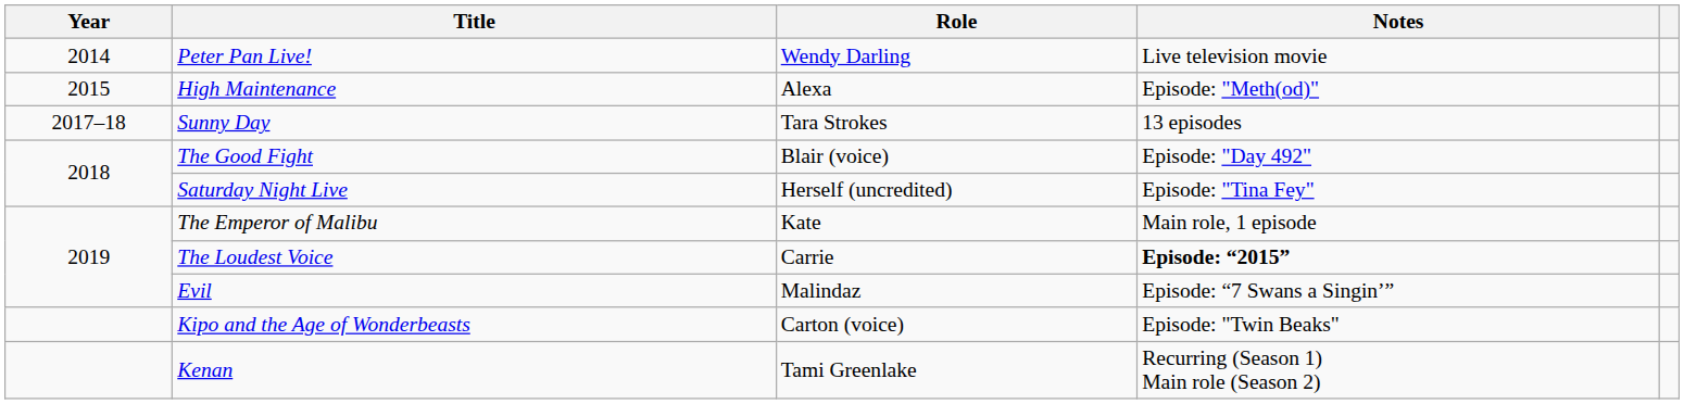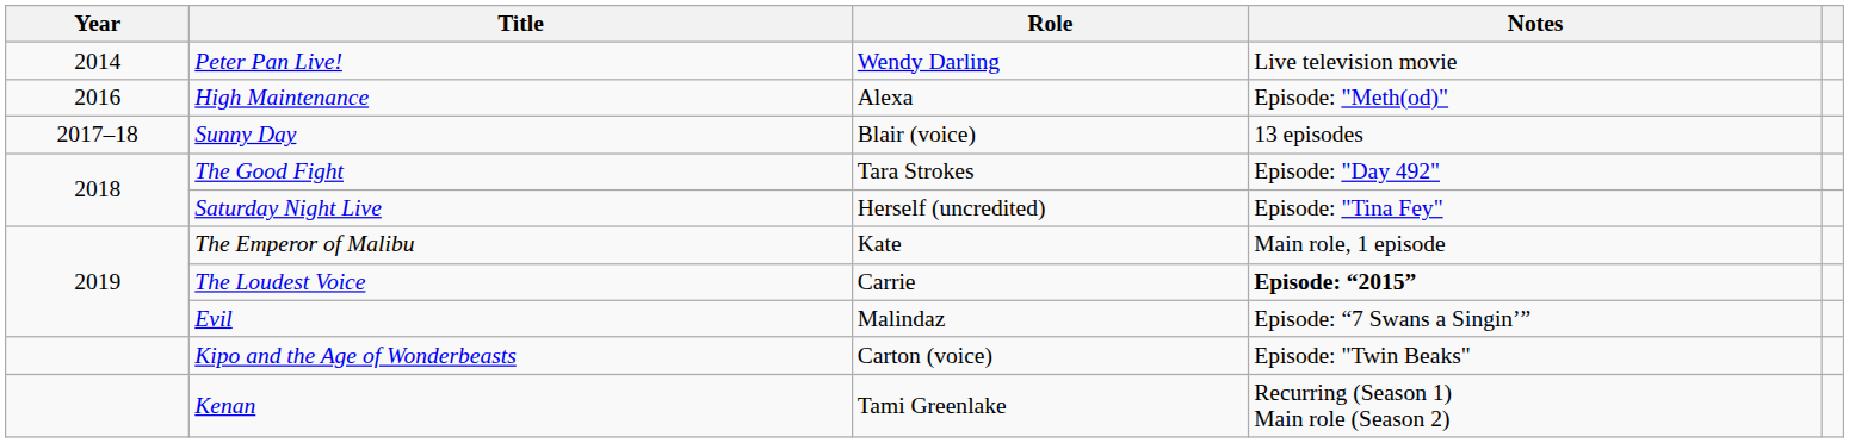 <table class="wikitable sortable" style="width:100%;">
 <tr>
 <th>Year</th>
 <th>Title</th>
 <th>Role</th>
 <th>Notes</th>
 <th></th>
 </tr>
 <tr>
 <td align="center">2014</td>
 <td><em><a href='#'>Peter Pan Live!</a></em></td>
 <td><a href='#'>Wendy Darling</a></td>
 <td>Live television movie</td>
 <td></td>
 </tr>
 <tr>
-<td align="center">2015</td>
+<td align="center">2016</td>
 <td><em><a href='#'>High Maintenance</a></em></td>
 <td>Alexa</td>
 <td>Episode: <a href='#'>"Meth(od)"</a></td>
 <td></td>
 </tr>
 <tr>
 <td align="center">2017–18</td>
 <td><em><a href='#'>Sunny Day</a></em></td>
-<td>Tara Strokes</td>
+<td>Blair (voice)</td>
 <td>13 episodes</td>
 <td></td>
 </tr>
 <tr>
 <td align="center" rowspan=2>2018</td>
 <td><em><a href='#'>The Good Fight</a></em></td>
-<td>Blair (voice)</td>
+<td>Tara Strokes</td>
 <td>Episode: <a href='#'>"Day 492"</a></td>
 <td></td>
 </tr>
 <tr>
 <td><em><a href='#'>Saturday Night Live</a></em></td>
 <td>Herself (uncredited)</td>
 <td>Episode: <a href='#'>"Tina Fey"</a></td>
 <td></td>
 </tr>
 <tr>
 <td align="center" rowspan=3>2019</td>
 <td><em>The Emperor of Malibu</em></td>
 <td>Kate</td>
 <td>Main role, 1 episode</td>
 <td></td>
 </tr>
 <tr>
 <td><em><a href='#'>The Loudest Voice</a></em></td>
 <td>Carrie</td>
 <td><strong>Episode: “2015”</strong></td>
 <td></td>
 </tr>
 <tr>
 <td><em><a href='#'>Evil</a></em></td>
 <td>Malindaz</td>
 <td>Episode: “7 Swans a Singin’”</td>
 <td></td>
 </tr>
 <tr>
 <td></td>
 <td><em><a href='#'>Kipo and the Age of Wonderbeasts</a></em></td>
 <td>Carton (voice)</td>
 <td>Episode: "Twin Beaks"</td>
 <td></td>
 </tr>
 <tr>
 <td></td>
 <td><a href='#'><em>Kenan</em></a></td>
 <td>Tami Greenlake</td>
 <td>Recurring (Season 1)<br>Main role (Season 2)</td>
 <td></td>
 </tr>
 </table>
